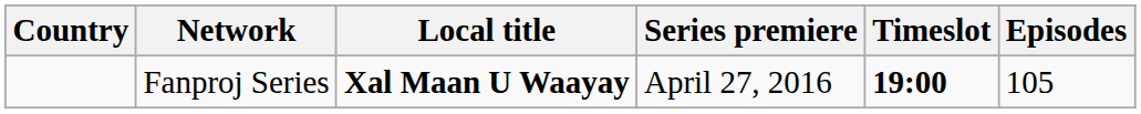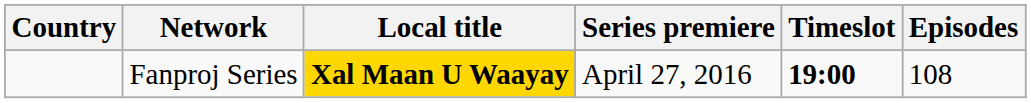 <table class="sortable wikitable">
 <tr>
 <th>Country</th>
 <th>Network</th>
 <th>Local title</th>
 <th>Series premiere</th>
 <th>Timeslot</th>
 <th>Episodes</th>
 </tr>
 <tr>
 <td></td>
 <td>Fanproj Series</td>
-<td><strong>Xal Maan U Waayay</strong></td>
+<td style="background: gold;"><strong>Xal Maan U Waayay</strong></td>
 <td>April 27, 2016</td>
 <td><strong>19:00</strong></td>
-<td>105 </td>
+<td>108 </td>
 </tr>
 </table>
